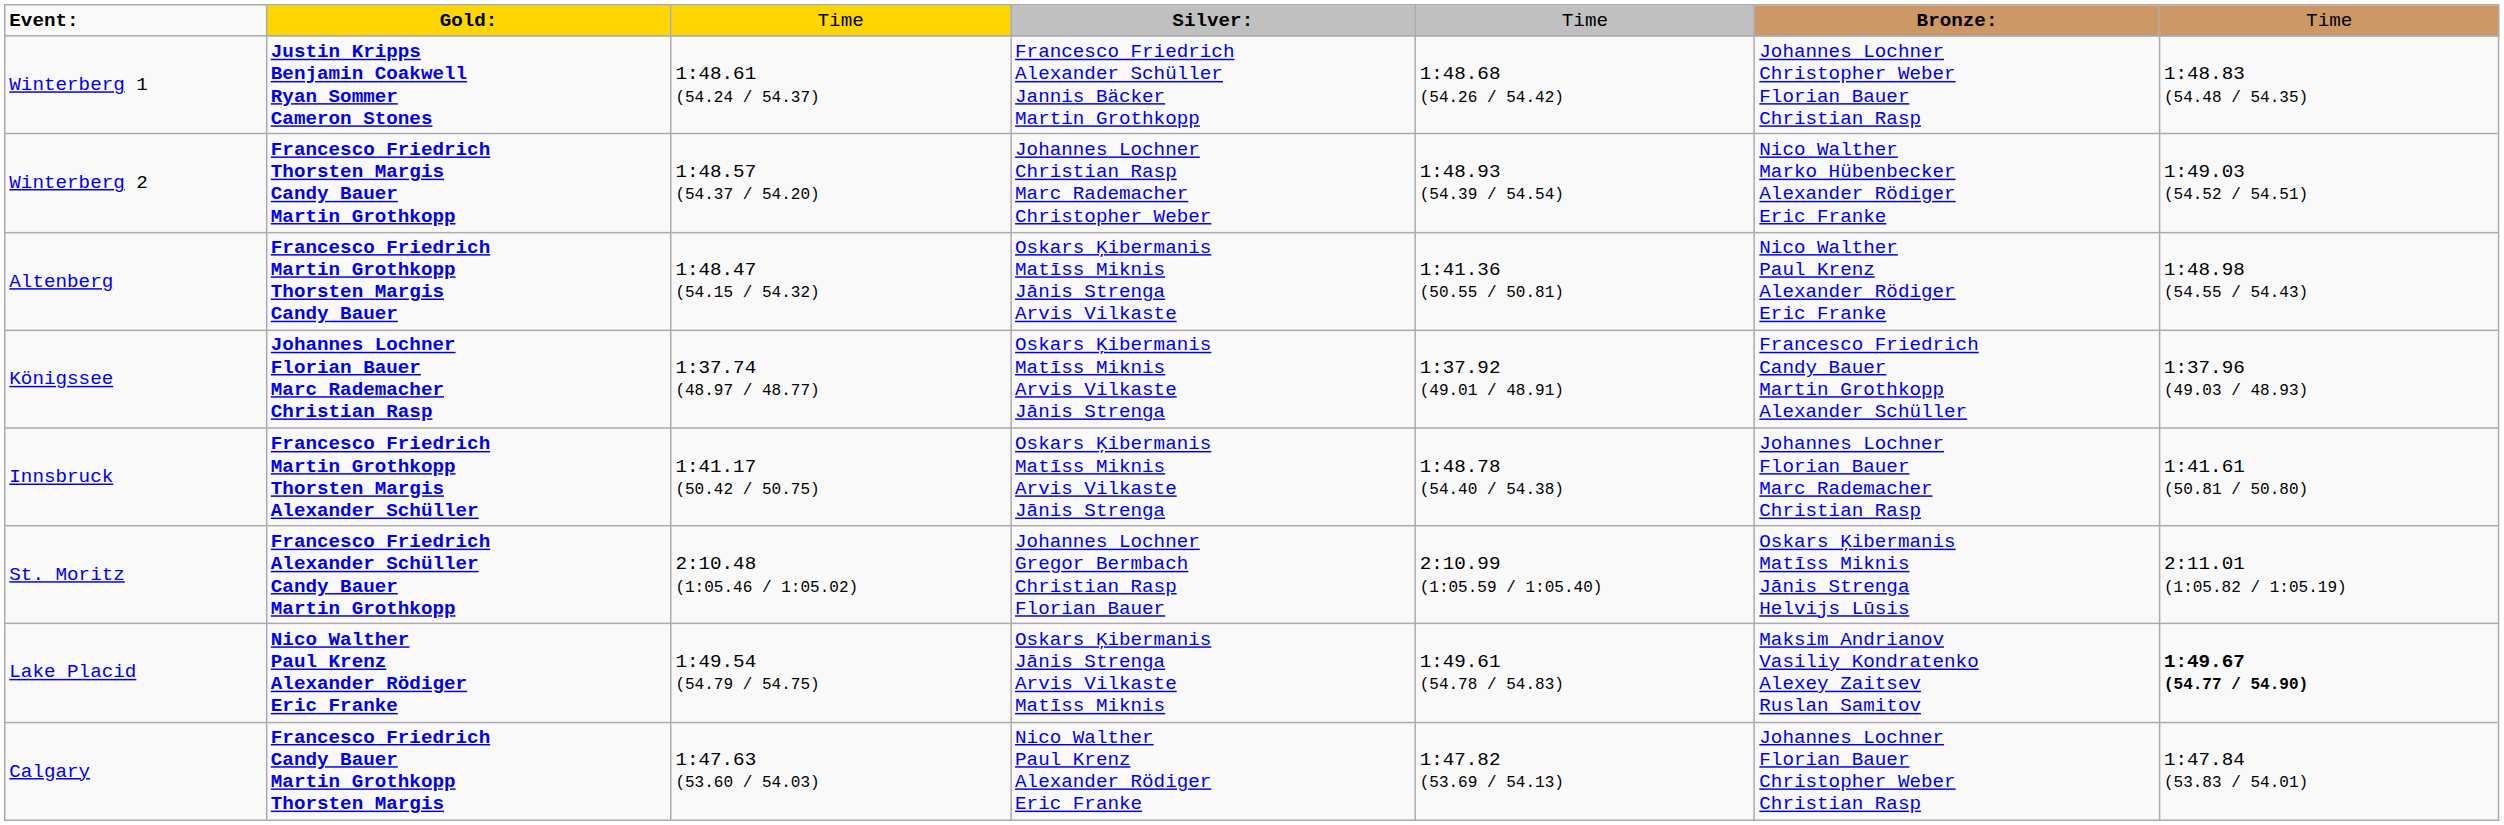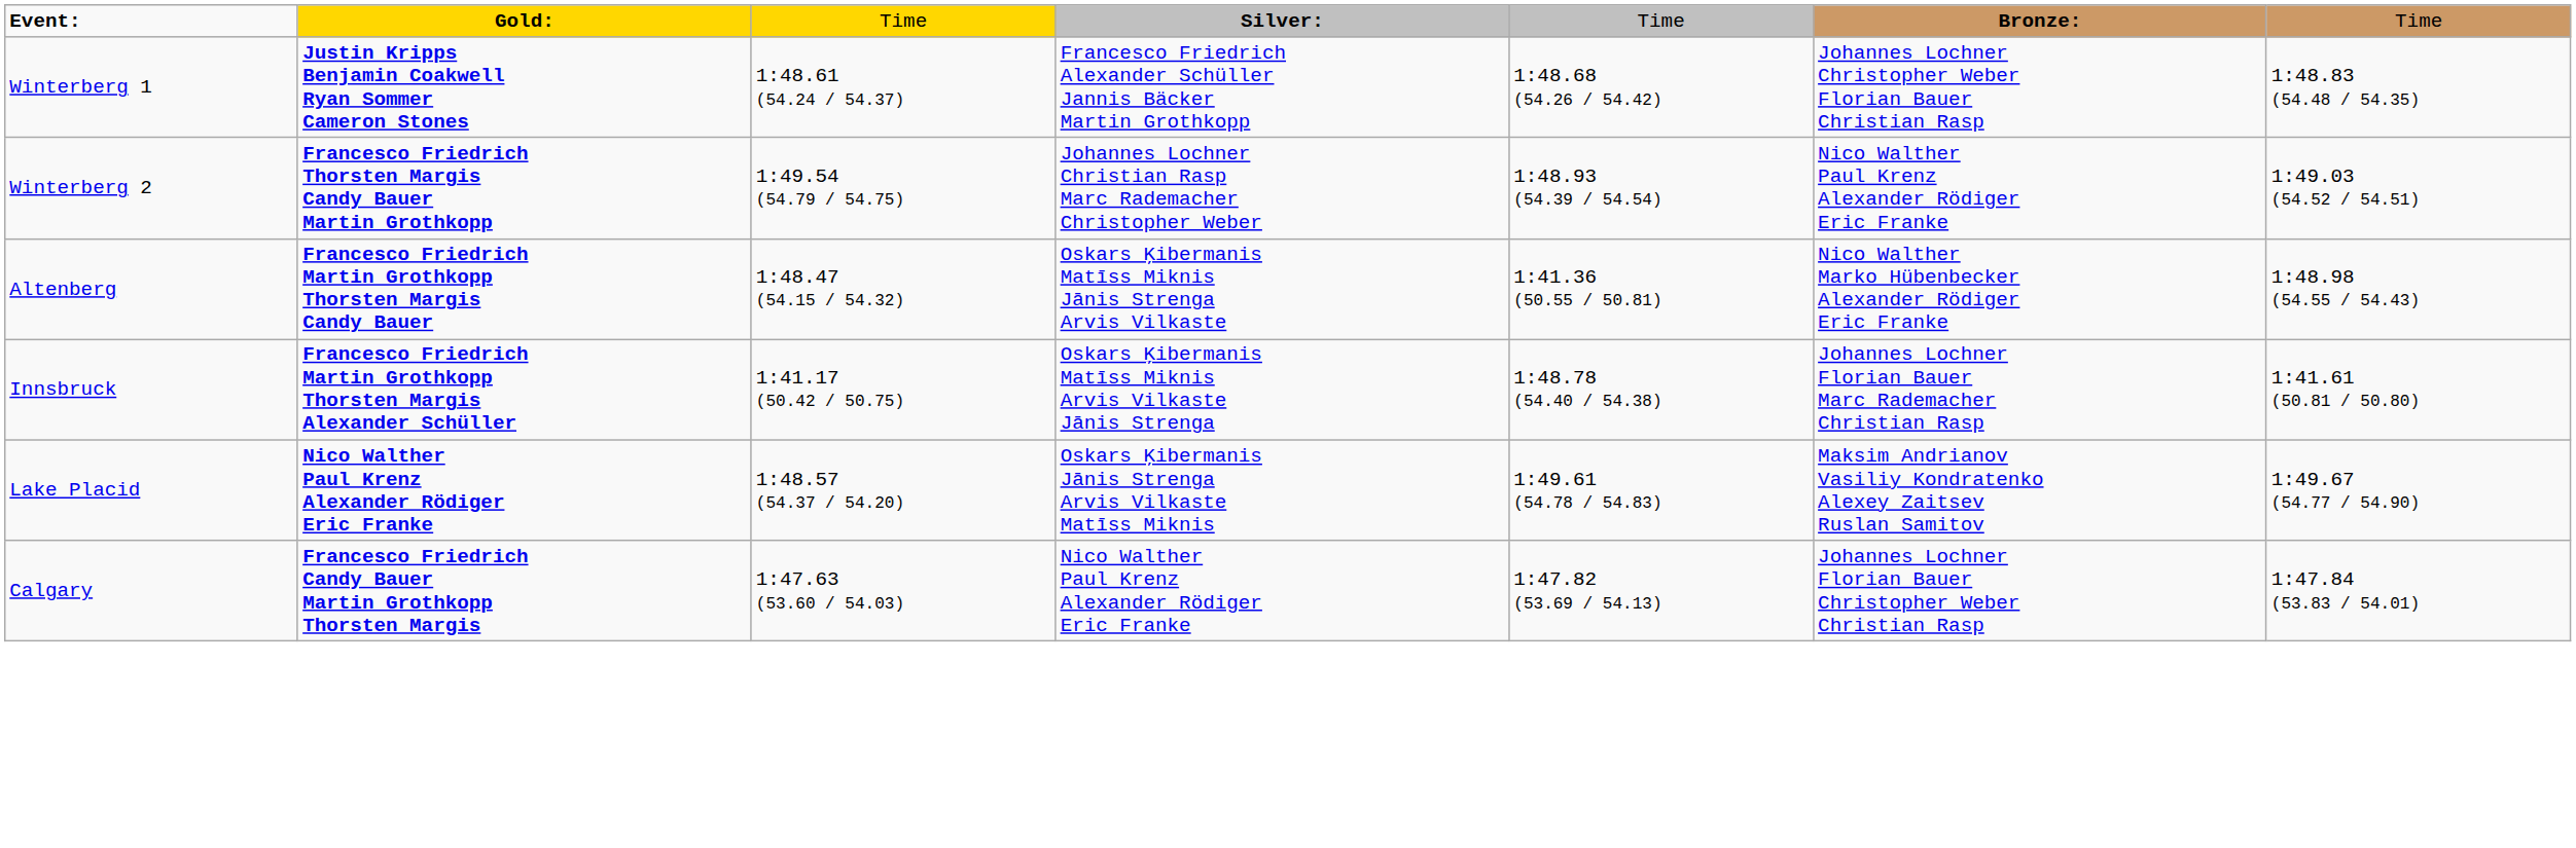 <table class="wikitable" style="width:85%;">
 <tr>
 <td><strong>Event:</strong></td>
 <td style="text-align:center; background:gold;"><strong>Gold:</strong></td>
 <td style="text-align:center; background:gold;">Time</td>
 <td style="text-align:center; background:silver;"><strong>Silver:</strong></td>
 <td style="text-align:center; background:silver;">Time</td>
 <td style="text-align:center; background:#c96;"><strong>Bronze:</strong></td>
 <td style="text-align:center; background:#c96;">Time</td>
 </tr>
 <tr>
 <td> <a href='#'>Winterberg</a> 1</td>
 <td><strong><a href='#'>Justin Kripps</a><br><a href='#'>Benjamin Coakwell</a><br><a href='#'>Ryan Sommer</a><br><a href='#'>Cameron Stones</a><br><small></small></strong></td>
 <td>1:48.61<br><small>(54.24 / 54.37)</small></td>
 <td><a href='#'>Francesco Friedrich</a><br><a href='#'>Alexander Schüller</a><br><a href='#'>Jannis Bäcker</a><br><a href='#'>Martin Grothkopp</a><br><small></small></td>
 <td>1:48.68<br><small>(54.26 / 54.42)</small></td>
 <td><a href='#'>Johannes Lochner</a><br><a href='#'>Christopher Weber</a><br><a href='#'>Florian Bauer</a><br><a href='#'>Christian Rasp</a><br><small></small></td>
 <td>1:48.83<br><small>(54.48 / 54.35)</small></td>
 </tr>
 <tr>
 <td> <a href='#'>Winterberg</a> 2</td>
 <td><strong><a href='#'>Francesco Friedrich</a><br><a href='#'>Thorsten Margis</a><br><a href='#'>Candy Bauer</a><br><a href='#'>Martin Grothkopp</a><br><small></small></strong></td>
-<td>1:48.57<br><small>(54.37 / 54.20)</small></td>
+<td>1:49.54<br><small>(54.79 / 54.75)</small></td>
 <td><a href='#'>Johannes Lochner</a><br><a href='#'>Christian Rasp</a><br><a href='#'>Marc Rademacher</a><br><a href='#'>Christopher Weber</a><br><small></small></td>
 <td>1:48.93<br><small>(54.39 / 54.54)</small></td>
-<td><a href='#'>Nico Walther</a><br><a href='#'>Marko Hübenbecker</a><br><a href='#'>Alexander Rödiger</a><br><a href='#'>Eric Franke</a><br><small></small></td>
+<td><a href='#'>Nico Walther</a><br><a href='#'>Paul Krenz</a><br><a href='#'>Alexander Rödiger</a><br><a href='#'>Eric Franke</a><br><small></small></td>
 <td>1:49.03<br><small>(54.52 / 54.51)</small></td>
 </tr>
 <tr>
 <td> <a href='#'>Altenberg</a></td>
 <td><strong><a href='#'>Francesco Friedrich</a><br><a href='#'>Martin Grothkopp</a><br><a href='#'>Thorsten Margis</a><br><a href='#'>Candy Bauer</a><br><small></small></strong></td>
 <td>1:48.47<br><small>(54.15 / 54.32)</small></td>
 <td><a href='#'>Oskars Ķibermanis</a><br><a href='#'>Matīss Miknis</a><br><a href='#'>Jānis Strenga</a><br><a href='#'>Arvis Vilkaste</a><br><small></small></td>
 <td>1:41.36<br><small>(50.55 / 50.81)</small></td>
-<td><a href='#'>Nico Walther</a><br><a href='#'>Paul Krenz</a><br><a href='#'>Alexander Rödiger</a><br><a href='#'>Eric Franke</a><br><small></small></td>
+<td><a href='#'>Nico Walther</a><br><a href='#'>Marko Hübenbecker</a><br><a href='#'>Alexander Rödiger</a><br><a href='#'>Eric Franke</a><br><small></small></td>
 <td>1:48.98<br><small>(54.55 / 54.43)</small></td>
-</tr>
-<tr>
-<td> <a href='#'>Königssee</a></td>
-<td><strong><a href='#'>Johannes Lochner</a><br><a href='#'>Florian Bauer</a><br><a href='#'>Marc Rademacher</a><br><a href='#'>Christian Rasp</a><br><small></small></strong></td>
-<td>1:37.74<br><small>(48.97 / 48.77)</small></td>
-<td><a href='#'>Oskars Ķibermanis</a><br><a href='#'>Matīss Miknis</a><br><a href='#'>Arvis Vilkaste</a><br><a href='#'>Jānis Strenga</a><br><small></small></td>
-<td>1:37.92<br><small>(49.01 / 48.91)</small></td>
-<td><a href='#'>Francesco Friedrich</a><br><a href='#'>Candy Bauer</a><br><a href='#'>Martin Grothkopp</a><br><a href='#'>Alexander Schüller</a><br><small></small></td>
-<td>1:37.96<br><small>(49.03 / 48.93)</small></td>
 </tr>
 <tr>
 <td> <a href='#'>Innsbruck</a></td>
 <td><strong><a href='#'>Francesco Friedrich</a><br><a href='#'>Martin Grothkopp</a><br><a href='#'>Thorsten Margis</a><br><a href='#'>Alexander Schüller</a><br><small></small></strong></td>
 <td>1:41.17<br><small>(50.42 / 50.75)</small></td>
 <td><a href='#'>Oskars Ķibermanis</a><br><a href='#'>Matīss Miknis</a><br><a href='#'>Arvis Vilkaste</a><br><a href='#'>Jānis Strenga</a><br><small></small></td>
 <td>1:48.78<br><small>(54.40 / 54.38)</small></td>
 <td><a href='#'>Johannes Lochner</a><br><a href='#'>Florian Bauer</a><br><a href='#'>Marc Rademacher</a><br><a href='#'>Christian Rasp</a><br><small></small></td>
 <td>1:41.61<br><small>(50.81 / 50.80)</small></td>
 </tr>
 <tr>
-<td> <a href='#'>St. Moritz</a></td>
-<td><strong><a href='#'>Francesco Friedrich</a><br><a href='#'>Alexander Schüller</a><br><a href='#'>Candy Bauer</a><br><a href='#'>Martin Grothkopp</a><br><small></small></strong></td>
-<td>2:10.48<br><small>(1:05.46 / 1:05.02)</small></td>
-<td><a href='#'>Johannes Lochner</a><br><a href='#'>Gregor Bermbach</a><br><a href='#'>Christian Rasp</a><br><a href='#'>Florian Bauer</a><br><small></small></td>
-<td>2:10.99<br><small>(1:05.59 / 1:05.40)</small></td>
-<td><a href='#'>Oskars Ķibermanis</a><br><a href='#'>Matīss Miknis</a><br><a href='#'>Jānis Strenga</a><br><a href='#'>Helvijs Lūsis</a><br><small></small></td>
-<td>2:11.01<br><small>(1:05.82 / 1:05.19)</small></td>
-</tr>
-<tr>
 <td> <a href='#'>Lake Placid</a></td>
 <td><strong><a href='#'>Nico Walther</a><br><a href='#'>Paul Krenz</a><br><a href='#'>Alexander Rödiger</a><br><a href='#'>Eric Franke</a></strong><br><small><strong></strong></small></td>
-<td>1:49.54<br><small>(54.79 / 54.75)</small></td>
+<td>1:48.57<br><small>(54.37 / 54.20)</small></td>
 <td><a href='#'>Oskars Ķibermanis</a><br><a href='#'>Jānis Strenga</a><br><a href='#'>Arvis Vilkaste</a><br><a href='#'>Matīss Miknis</a><br><small></small></td>
 <td>1:49.61<br><small>(54.78 / 54.83)</small></td>
 <td><a href='#'>Maksim Andrianov</a><br><a href='#'>Vasiliy Kondratenko</a><br><a href='#'>Alexey Zaitsev</a><br><a href='#'>Ruslan Samitov</a><br><small></small></td>
-<td><strong>1:49.67<br><small>(54.77 / 54.90)</small></strong></td>
+<td>1:49.67<br><small>(54.77 / 54.90)</small></td>
 </tr>
 <tr>
 <td> <a href='#'>Calgary</a></td>
 <td><strong><a href='#'>Francesco Friedrich</a><br><a href='#'>Candy Bauer</a><br><a href='#'>Martin Grothkopp</a><br><a href='#'>Thorsten Margis</a><br><small></small></strong></td>
 <td>1:47.63<br><small>(53.60 / 54.03)</small></td>
 <td><a href='#'>Nico Walther</a><br><a href='#'>Paul Krenz</a><br><a href='#'>Alexander Rödiger</a><br><a href='#'>Eric Franke</a><br><small></small></td>
 <td>1:47.82<br><small>(53.69 / 54.13)</small></td>
 <td><a href='#'>Johannes Lochner</a><br><a href='#'>Florian Bauer</a><br><a href='#'>Christopher Weber</a><br><a href='#'>Christian Rasp</a><br><small></small></td>
 <td>1:47.84<br><small>(53.83 / 54.01)</small></td>
 </tr>
 </table>
